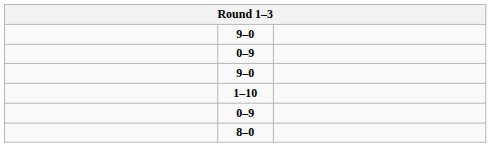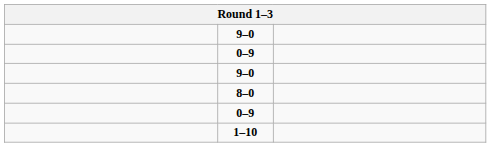 <table class="wikitable" style="text-align: center; font-size:90% ">
 <tr>
 <th colspan="3">Round 1–3</th>
 </tr>
 <tr>
 <td align="left" width="250"><strong></strong></td>
 <td align="center" width="60"><strong>9–0</strong></td>
 <td align="left" width="250"></td>
 </tr>
 <tr>
 <td align="left" width="250"></td>
 <td align="center" width="60"><strong>0–9</strong></td>
 <td align="left" width="250"><strong></strong></td>
 </tr>
 <tr>
 <td align="left" width="250"><strong></strong></td>
 <td align="center" width="60"><strong>9–0</strong></td>
 <td align="left" width="250"></td>
 </tr>
 <tr>
+<td align="left" width="250"><strong></strong></td>
+<td align="center" width="60"><strong>8–0</strong></td>
 <td align="left" width="250"></td>
-<td align="center" width="60"><strong>1–10</strong></td>
-<td align="left" width="250"><strong></strong></td>
 </tr>
 <tr>
 <td align="left" width="250"></td>
 <td align="center" width="60"><strong>0–9</strong></td>
 <td align="left" width="250"><strong></strong></td>
 </tr>
 <tr>
+<td align="left" width="250"></td>
+<td align="center" width="60"><strong>1–10</strong></td>
 <td align="left" width="250"><strong></strong></td>
-<td align="center" width="60"><strong>8–0</strong></td>
-<td align="left" width="250"></td>
 </tr>
 </table>
